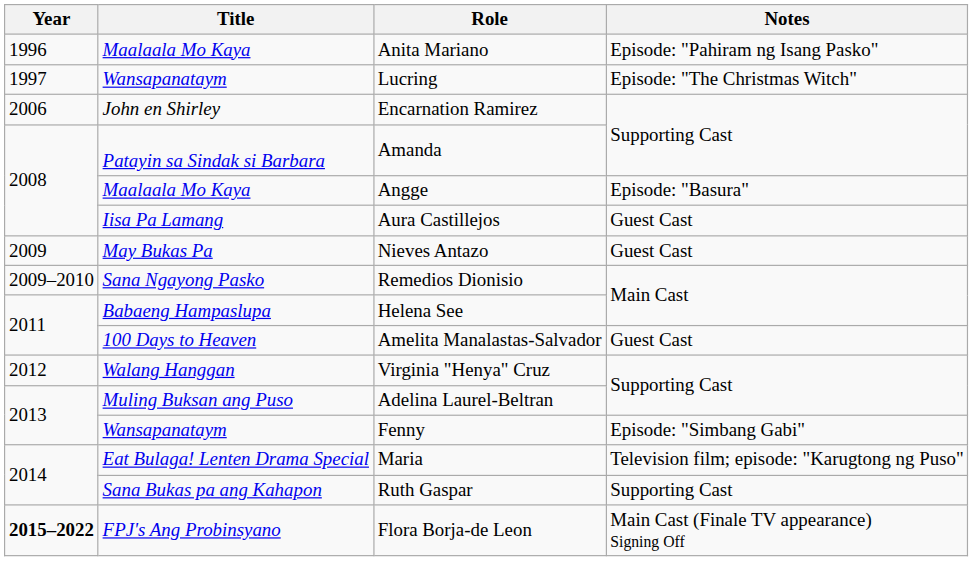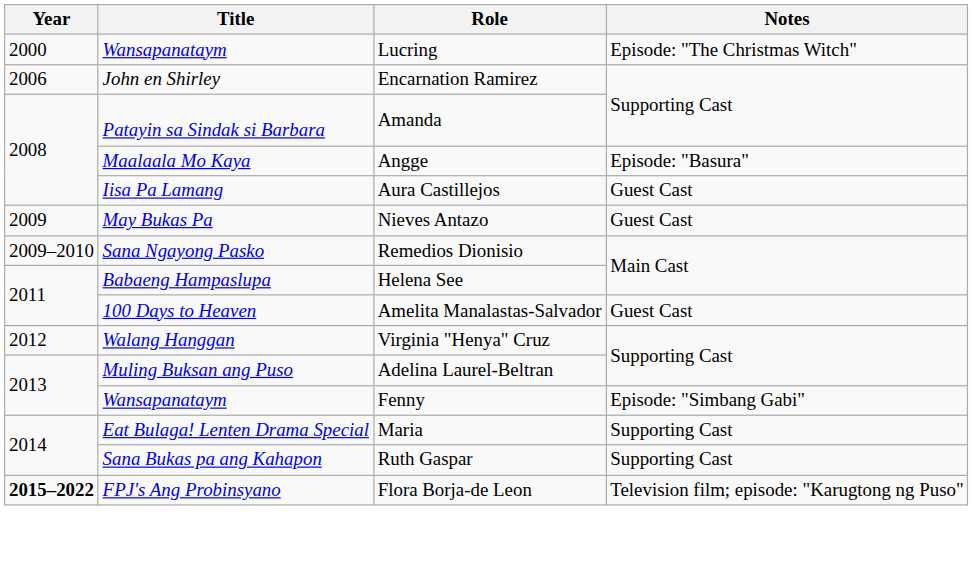 <table class="wikitable">
 <tr>
 <th>Year</th>
 <th>Title</th>
 <th>Role</th>
 <th>Notes</th>
 </tr>
 <tr>
-<td>1996</td>
-<td><em><a href='#'>Maalaala Mo Kaya</a></em></td>
-<td>Anita Mariano</td>
-<td>Episode: "Pahiram ng Isang Pasko"</td>
-</tr>
-<tr>
-<td>1997</td>
+<td>2000</td>
 <td><em><a href='#'>Wansapanataym</a></em></td>
 <td>Lucring</td>
 <td>Episode: "The Christmas Witch"</td>
 </tr>
 <tr>
 <td>2006</td>
 <td><em>John en Shirley</em></td>
 <td>Encarnation Ramirez</td>
 <td rowspan=2>Supporting Cast</td>
 </tr>
 <tr>
 <td rowspan=3>2008</td>
 <td><em><br><a href='#'>Patayin sa Sindak si Barbara</a></em></td>
 <td>Amanda</td>
 </tr>
 <tr>
 <td><em><a href='#'>Maalaala Mo Kaya</a></em></td>
 <td>Angge</td>
 <td>Episode: "Basura"</td>
 </tr>
 <tr>
 <td><em><a href='#'>Iisa Pa Lamang</a></em></td>
 <td>Aura Castillejos</td>
 <td>Guest Cast</td>
 </tr>
 <tr>
 <td>2009</td>
 <td><em><a href='#'>May Bukas Pa</a></em></td>
 <td>Nieves Antazo</td>
 <td>Guest Cast</td>
 </tr>
 <tr>
 <td>2009–2010</td>
 <td><em><a href='#'>Sana Ngayong Pasko</a></em></td>
 <td>Remedios Dionisio</td>
 <td rowspan="2">Main Cast</td>
 </tr>
 <tr>
 <td rowspan=2>2011</td>
 <td><em><a href='#'>Babaeng Hampaslupa</a></em></td>
 <td>Helena See</td>
 </tr>
 <tr>
 <td><em><a href='#'>100 Days to Heaven</a></em></td>
 <td>Amelita Manalastas-Salvador</td>
 <td>Guest Cast</td>
 </tr>
 <tr>
 <td>2012</td>
 <td><em><a href='#'>Walang Hanggan</a></em></td>
 <td>Virginia "Henya" Cruz</td>
 <td Rowspan="2">Supporting Cast</td>
 </tr>
 <tr>
 <td rowspan=2>2013</td>
 <td><em><a href='#'>Muling Buksan ang Puso</a></em></td>
 <td>Adelina Laurel-Beltran</td>
 </tr>
 <tr>
 <td><em><a href='#'>Wansapanataym</a></em></td>
 <td>Fenny</td>
 <td>Episode: "Simbang Gabi"</td>
 </tr>
 <tr>
 <td rowspan=2>2014</td>
 <td><em><a href='#'>Eat Bulaga! Lenten Drama Special</a></em></td>
 <td>Maria</td>
-<td>Television film; episode: "Karugtong ng Puso"</td>
+<td>Supporting Cast</td>
 </tr>
 <tr>
 <td><em><a href='#'>Sana Bukas pa ang Kahapon</a></em></td>
 <td>Ruth Gaspar</td>
 <td>Supporting Cast</td>
 </tr>
 <tr>
 <td><strong>2015–2022</strong></td>
 <td><em><a href='#'>FPJ's Ang Probinsyano</a></em></td>
 <td>Flora Borja-de Leon</td>
-<td>Main Cast (Finale TV appearance) <br> <small> Signing Off </small></td>
+<td>Television film; episode: "Karugtong ng Puso"</td>
 </tr>
 </table>
